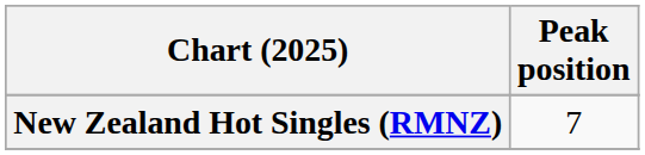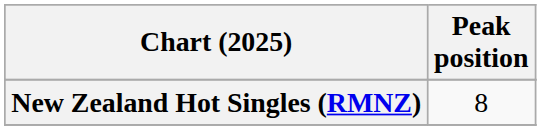 <table class="wikitable sortable plainrowheaders" style="text-align:center">
 <tr>
 <th scope="col">Chart (2025)</th>
 <th scope="col">Peak<br>position</th>
 </tr>
 <tr>
 </tr>
 <tr>
 </tr>
 <tr>
 <th scope="row">New Zealand Hot Singles (<a href='#'>RMNZ</a>)</th>
-<td>7</td>
+<td>8</td>
 </tr>
 <tr>
 </tr>
 <tr>
 </tr>
 </table>
